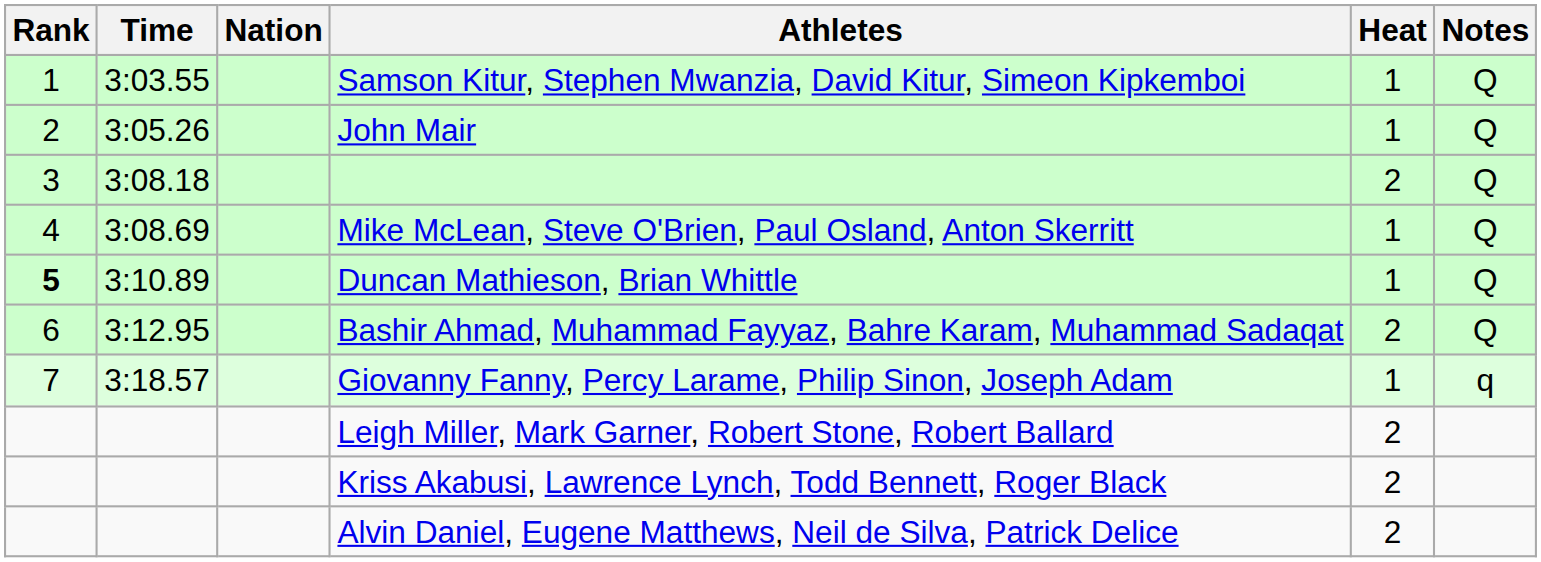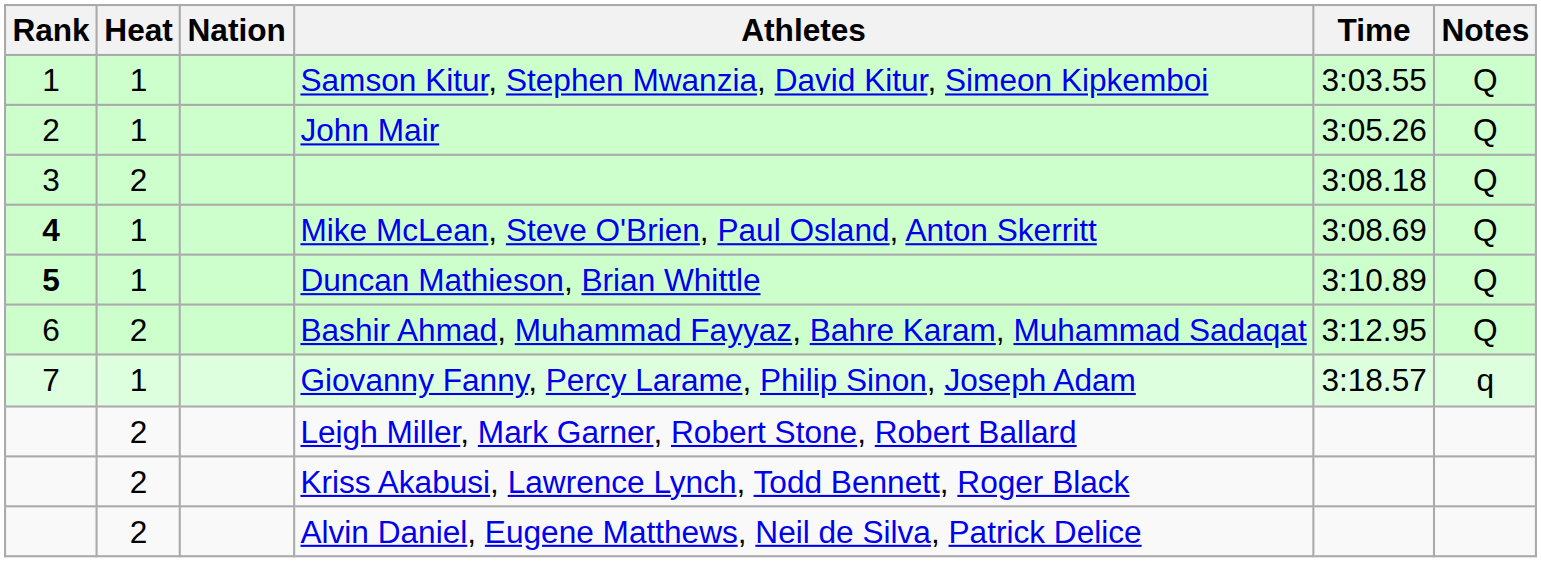 <table class="wikitable sortable" style="text-align:center;font-size:95%">
 <tr>
 <th>Rank</th>
-<th>Time</th>
+<th>Heat</th>
 <th>Nation</th>
 <th>Athletes</th>
-<th>Heat</th>
+<th>Time</th>
 <th>Notes</th>
 </tr>
 <tr bgcolor=ccffcc>
 <td>1</td>
-<td>3:03.55</td>
+<td>1</td>
 <td align=left></td>
 <td align=left><a href='#'>Samson Kitur</a>, <a href='#'>Stephen Mwanzia</a>, <a href='#'>David Kitur</a>, <a href='#'>Simeon Kipkemboi</a></td>
-<td>1</td>
+<td>3:03.55</td>
 <td>Q</td>
 </tr>
 <tr bgcolor=ccffcc>
 <td>2</td>
-<td>3:05.26</td>
+<td>1</td>
 <td align=left></td>
 <td align=left><a href='#'>John Mair</a></td>
-<td>1</td>
+<td>3:05.26</td>
 <td>Q</td>
 </tr>
 <tr bgcolor=ccffcc>
 <td>3</td>
-<td>3:08.18</td>
+<td>2</td>
 <td align=left></td>
 <td align=left></td>
-<td>2</td>
+<td>3:08.18</td>
 <td>Q</td>
 </tr>
 <tr bgcolor=ccffcc>
-<td>4</td>
-<td>3:08.69</td>
+<td><strong>4</strong></td>
+<td>1</td>
 <td align=left></td>
 <td align=left><a href='#'>Mike McLean</a>, <a href='#'>Steve O'Brien</a>, <a href='#'>Paul Osland</a>, <a href='#'>Anton Skerritt</a></td>
-<td>1</td>
+<td>3:08.69</td>
 <td>Q</td>
 </tr>
 <tr bgcolor=ccffcc>
 <td><strong>5</strong></td>
-<td>3:10.89</td>
+<td>1</td>
 <td align=left></td>
 <td align=left><a href='#'>Duncan Mathieson</a>, <a href='#'>Brian Whittle</a></td>
-<td>1</td>
+<td>3:10.89</td>
 <td>Q</td>
 </tr>
 <tr bgcolor=ccffcc>
 <td>6</td>
-<td>3:12.95</td>
+<td>2</td>
 <td align=left></td>
 <td align=left><a href='#'>Bashir Ahmad</a>, <a href='#'>Muhammad Fayyaz</a>, <a href='#'>Bahre Karam</a>, <a href='#'>Muhammad Sadaqat</a></td>
-<td>2</td>
+<td>3:12.95</td>
 <td>Q</td>
 </tr>
 <tr bgcolor=ddffdd>
 <td>7</td>
-<td>3:18.57</td>
+<td>1</td>
 <td align=left></td>
 <td align=left><a href='#'>Giovanny Fanny</a>, <a href='#'>Percy Larame</a>, <a href='#'>Philip Sinon</a>, <a href='#'>Joseph Adam</a></td>
-<td>1</td>
+<td>3:18.57</td>
 <td>q</td>
 </tr>
 <tr>
 <td></td>
-<td></td>
+<td>2</td>
 <td align=left></td>
 <td align=left><a href='#'>Leigh Miller</a>, <a href='#'>Mark Garner</a>, <a href='#'>Robert Stone</a>, <a href='#'>Robert Ballard</a></td>
-<td>2</td>
+<td></td>
 <td></td>
 </tr>
 <tr>
 <td></td>
-<td></td>
+<td>2</td>
 <td align=left></td>
 <td align=left><a href='#'>Kriss Akabusi</a>, <a href='#'>Lawrence Lynch</a>, <a href='#'>Todd Bennett</a>, <a href='#'>Roger Black</a></td>
-<td>2</td>
+<td></td>
 <td></td>
 </tr>
 <tr>
 <td></td>
-<td></td>
+<td>2</td>
 <td align=left></td>
 <td align=left><a href='#'>Alvin Daniel</a>, <a href='#'>Eugene Matthews</a>, <a href='#'>Neil de Silva</a>, <a href='#'>Patrick Delice</a></td>
-<td>2</td>
+<td></td>
 <td></td>
 </tr>
 </table>
